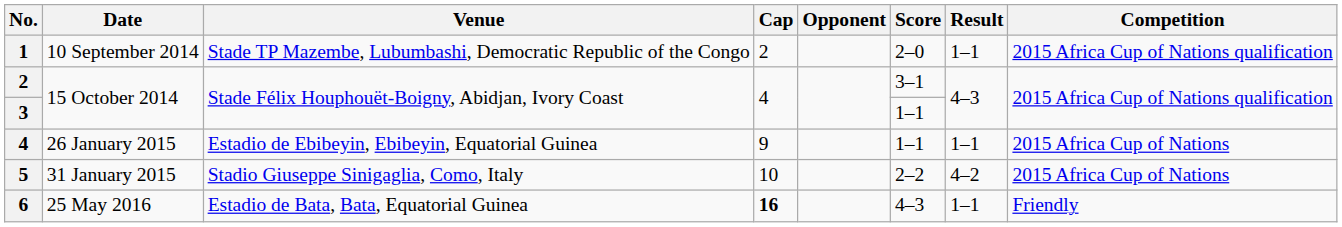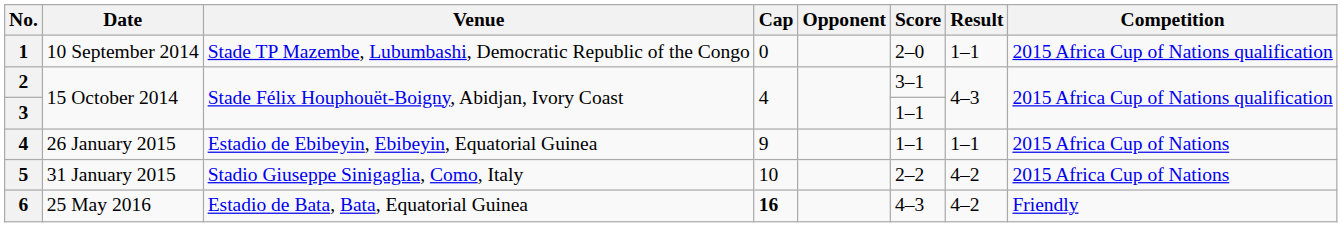 <table class="wikitable sortable plainrowheaders">
 <tr>
 <th scope=col>No.</th>
 <th scope=col data-sort-type=date>Date</th>
 <th scope=col>Venue</th>
 <th scope=col>Cap</th>
 <th scope=col>Opponent</th>
 <th scope=col>Score</th>
 <th scope=col>Result</th>
 <th scope=col>Competition</th>
 </tr>
 <tr>
 <th scope=row>1</th>
 <td>10 September 2014</td>
 <td><a href='#'>Stade TP Mazembe</a>, <a href='#'>Lubumbashi</a>, Democratic Republic of the Congo</td>
-<td>2</td>
+<td>0</td>
 <td></td>
 <td>2–0</td>
 <td>1–1</td>
 <td><a href='#'>2015 Africa Cup of Nations qualification</a></td>
 </tr>
 <tr>
 <th scope=row>2</th>
 <td rowspan=2>15 October 2014</td>
 <td rowspan=2><a href='#'>Stade Félix Houphouët-Boigny</a>, Abidjan, Ivory Coast</td>
 <td rowspan=2>4</td>
 <td rowspan=2></td>
 <td>3–1</td>
 <td rowspan=2>4–3</td>
 <td rowspan=2><a href='#'>2015 Africa Cup of Nations qualification</a></td>
 </tr>
 <tr>
 <th scope=row>3</th>
 <td>1–1</td>
 </tr>
 <tr>
 <th scope=row>4</th>
 <td>26 January 2015</td>
 <td><a href='#'>Estadio de Ebibeyin</a>, <a href='#'>Ebibeyin</a>, Equatorial Guinea</td>
 <td>9</td>
 <td></td>
 <td>1–1</td>
 <td>1–1</td>
 <td><a href='#'>2015 Africa Cup of Nations</a></td>
 </tr>
 <tr>
 <th scope=row>5</th>
 <td>31 January 2015</td>
 <td><a href='#'>Stadio Giuseppe Sinigaglia</a>, <a href='#'>Como</a>, Italy</td>
 <td>10</td>
 <td></td>
 <td>2–2</td>
 <td>4–2</td>
 <td><a href='#'>2015 Africa Cup of Nations</a></td>
 </tr>
 <tr>
 <th scope=row>6</th>
 <td>25 May 2016</td>
 <td><a href='#'>Estadio de Bata</a>, <a href='#'>Bata</a>, Equatorial Guinea</td>
 <td><strong>16</strong></td>
 <td></td>
 <td>4–3</td>
-<td>1–1</td>
+<td>4–2</td>
 <td><a href='#'>Friendly</a></td>
 </tr>
 </table>
